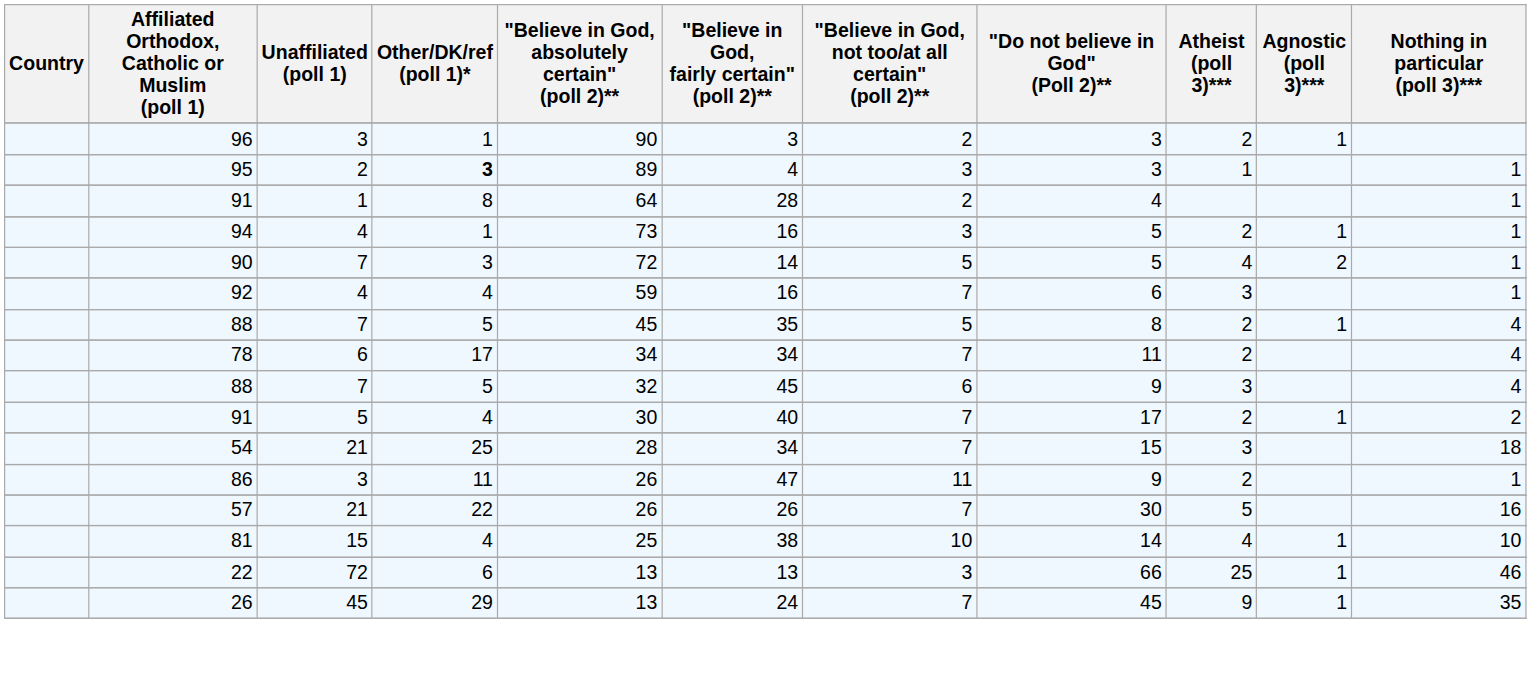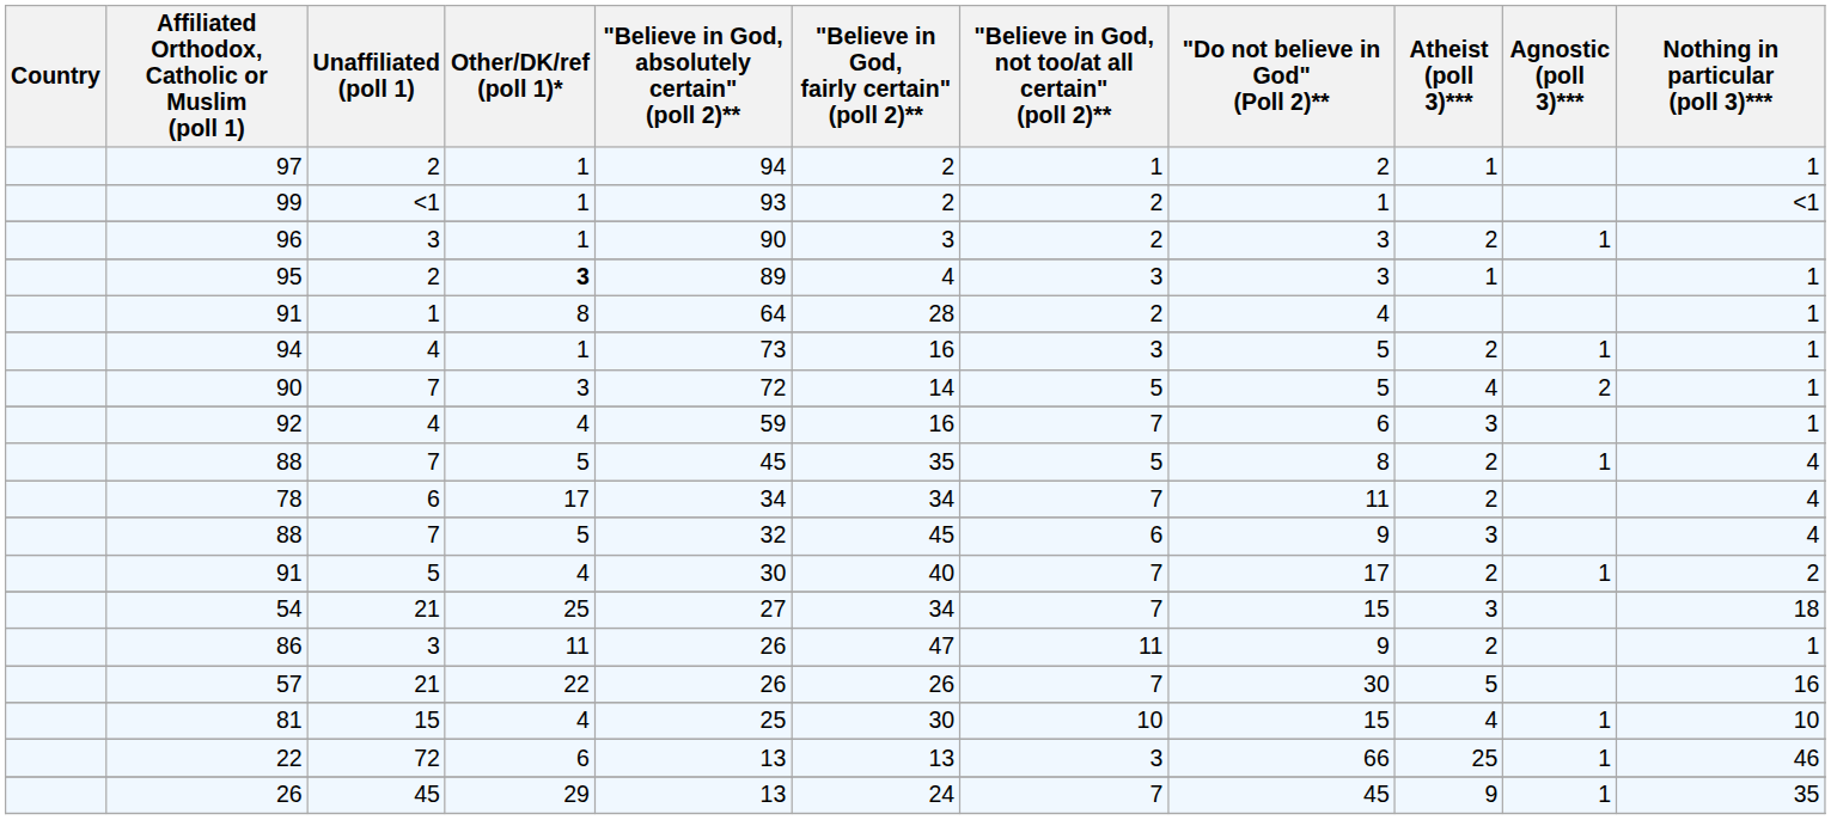 <table class="wikitable sortable" style="text-align:right;">
 <tr>
 <th>Country</th>
 <th>Affiliated Orthodox,<br> Catholic or Muslim<br>(poll 1)</th>
 <th>Unaffiliated<br>(poll 1)</th>
 <th>Other/DK/ref<br>(poll 1)*</th>
 <th>"Believe in God, <br>absolutely certain"<br>(poll 2)**</th>
 <th>"Believe in God,<br>fairly certain"<br>(poll 2)**</th>
 <th>"Believe in God,<br>not too/at all certain"<br>(poll 2)**</th>
 <th>"Do not believe in God"<br> (Poll 2)**</th>
 <th>Atheist<br>(poll 3)***</th>
 <th>Agnostic<br>(poll 3)***</th>
 <th>Nothing in particular<br>(poll 3)***</th>
 </tr>
+<tr style="background:#f0f8ff;">
+<td style="text-align:left"></td>
+<td>97</td>
+<td>2</td>
+<td>1</td>
+<td>94</td>
+<td>2</td>
+<td>1</td>
+<td>2</td>
+<td>1</td>
+<td></td>
+<td>1</td>
+</tr>
 <tr>
+</tr>
+<tr style="background:#f0f8ff;">
+<td style="text-align:left"></td>
+<td>99</td>
+<td><1</td>
+<td>1</td>
+<td>93</td>
+<td>2</td>
+<td>2</td>
+<td>1</td>
+<td></td>
+<td></td>
+<td><1</td>
 </tr>
 <tr>
 </tr>
 <tr style="background:#f0f8ff;">
 <td style="text-align:left"></td>
 <td>96</td>
 <td>3</td>
 <td>1</td>
 <td>90</td>
 <td>3</td>
 <td>2</td>
 <td>3</td>
 <td>2</td>
 <td>1</td>
 <td></td>
 </tr>
 <tr>
 </tr>
 <tr style="background:#f0f8ff;">
 <td style="text-align:left"></td>
 <td>95</td>
 <td>2</td>
 <td><strong>3</strong></td>
 <td>89</td>
 <td>4</td>
 <td>3</td>
 <td>3</td>
 <td>1</td>
 <td></td>
 <td>1</td>
 </tr>
 <tr>
 </tr>
 <tr style="background:#f0f8ff;">
 <td style="text-align:left"></td>
 <td>91</td>
 <td>1</td>
 <td>8</td>
 <td>64</td>
 <td>28</td>
 <td>2</td>
 <td>4</td>
 <td></td>
 <td></td>
 <td>1</td>
 </tr>
 <tr>
 </tr>
 <tr style="background:#f0f8ff;">
 <td style="text-align:left"></td>
 <td>94</td>
 <td>4</td>
 <td>1</td>
 <td>73</td>
 <td>16</td>
 <td>3</td>
 <td>5</td>
 <td>2</td>
 <td>1</td>
 <td>1</td>
 </tr>
 <tr>
 </tr>
 <tr style="background:#f0f8ff;">
 <td style="text-align:left"></td>
 <td>90</td>
 <td>7</td>
 <td>3</td>
 <td>72</td>
 <td>14</td>
 <td>5</td>
 <td>5</td>
 <td>4</td>
 <td>2</td>
 <td>1</td>
 </tr>
 <tr>
 </tr>
 <tr style="background:#f0f8ff;">
 <td style="text-align:left"></td>
 <td>92</td>
 <td>4</td>
 <td>4</td>
 <td>59</td>
 <td>16</td>
 <td>7</td>
 <td>6</td>
 <td>3</td>
 <td></td>
 <td>1</td>
 </tr>
 <tr>
 </tr>
 <tr style="background:#f0f8ff;">
 <td style="text-align:left"></td>
 <td>88</td>
 <td>7</td>
 <td>5</td>
 <td>45</td>
 <td>35</td>
 <td>5</td>
 <td>8</td>
 <td>2</td>
 <td>1</td>
 <td>4</td>
 </tr>
 <tr>
 </tr>
 <tr style="background:#f0f8ff;">
 <td style="text-align:left"></td>
 <td>78</td>
 <td>6</td>
 <td>17</td>
 <td>34</td>
 <td>34</td>
 <td>7</td>
 <td>11</td>
 <td>2</td>
 <td></td>
 <td>4</td>
 </tr>
 <tr>
 </tr>
 <tr style="background:#f0f8ff;">
 <td style="text-align:left"></td>
 <td>88</td>
 <td>7</td>
 <td>5</td>
 <td>32</td>
 <td>45</td>
 <td>6</td>
 <td>9</td>
 <td>3</td>
 <td></td>
 <td>4</td>
 </tr>
 <tr>
 </tr>
 <tr style="background:#f0f8ff;">
 <td style="text-align:left"></td>
 <td>91</td>
 <td>5</td>
 <td>4</td>
 <td>30</td>
 <td>40</td>
 <td>7</td>
 <td>17</td>
 <td>2</td>
 <td>1</td>
 <td>2</td>
 </tr>
 <tr>
 </tr>
 <tr style="background:#f0f8ff;">
 <td style="text-align:left"></td>
 <td>54</td>
 <td>21</td>
 <td>25</td>
-<td>28</td>
+<td>27</td>
 <td>34</td>
 <td>7</td>
 <td>15</td>
 <td>3</td>
 <td></td>
 <td>18</td>
 </tr>
 <tr>
 </tr>
 <tr style="background:#f0f8ff;">
 <td style="text-align:left"></td>
 <td>86</td>
 <td>3</td>
 <td>11</td>
 <td>26</td>
 <td>47</td>
 <td>11</td>
 <td>9</td>
 <td>2</td>
 <td></td>
 <td>1</td>
 </tr>
 <tr>
 </tr>
 <tr style="background:#f0f8ff;">
 <td style="text-align:left"></td>
 <td>57</td>
 <td>21</td>
 <td>22</td>
 <td>26</td>
 <td>26</td>
 <td>7</td>
 <td>30</td>
 <td>5</td>
 <td></td>
 <td>16</td>
 </tr>
 <tr>
 </tr>
 <tr style="background:#f0f8ff;">
 <td style="text-align:left"></td>
 <td>81</td>
 <td>15</td>
 <td>4</td>
 <td>25</td>
-<td>38</td>
+<td>30</td>
 <td>10</td>
-<td>14</td>
+<td>15</td>
 <td>4</td>
 <td>1</td>
 <td>10</td>
 </tr>
 <tr>
 </tr>
 <tr style="background:#f0f8ff;">
 <td style="text-align:left"></td>
 <td>22</td>
 <td>72</td>
 <td>6</td>
 <td>13</td>
 <td>13</td>
 <td>3</td>
 <td>66</td>
 <td>25</td>
 <td>1</td>
 <td>46</td>
 </tr>
 <tr>
 </tr>
 <tr style="background:#f0f8ff;">
 <td style="text-align:left"></td>
 <td>26</td>
 <td>45</td>
 <td>29</td>
 <td>13</td>
 <td>24</td>
 <td>7</td>
 <td>45</td>
 <td>9</td>
 <td>1</td>
 <td>35</td>
 </tr>
 <tr>
 </tr>
 </table>
